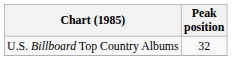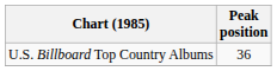 <table class="wikitable">
 <tr>
 <th>Chart (1985)</th>
 <th>Peak<br>position</th>
 </tr>
 <tr>
 <td>U.S. <em>Billboard</em> Top Country Albums</td>
-<td align="center">32</td>
+<td align="center">36</td>
 </tr>
 <tr>
 </tr>
 </table>
